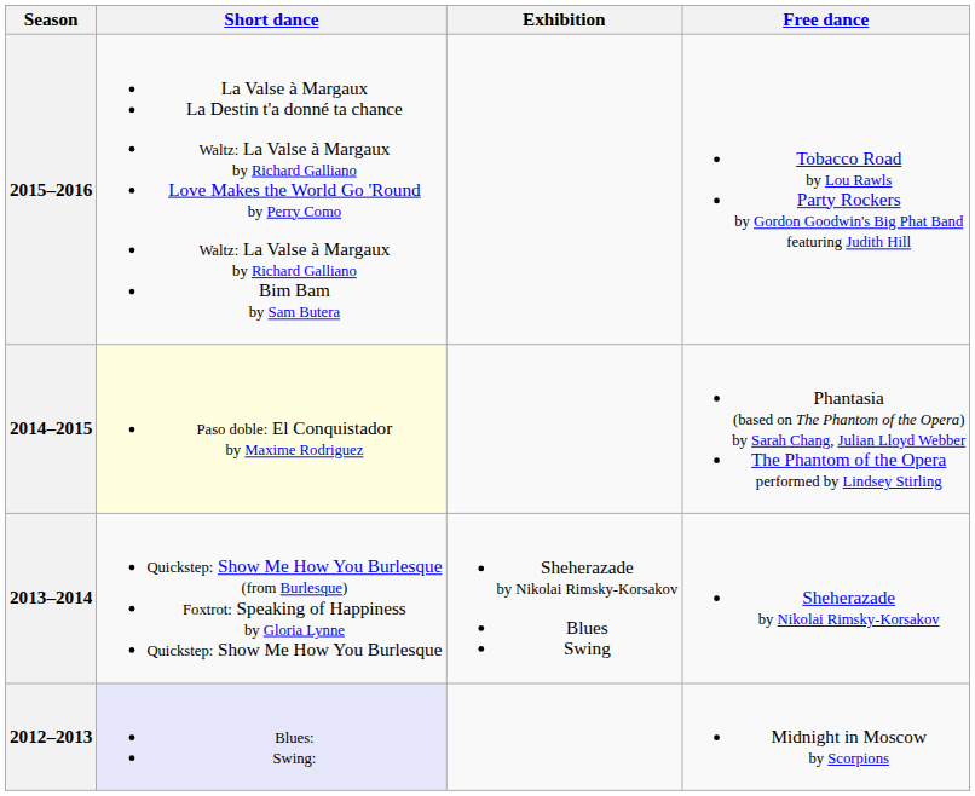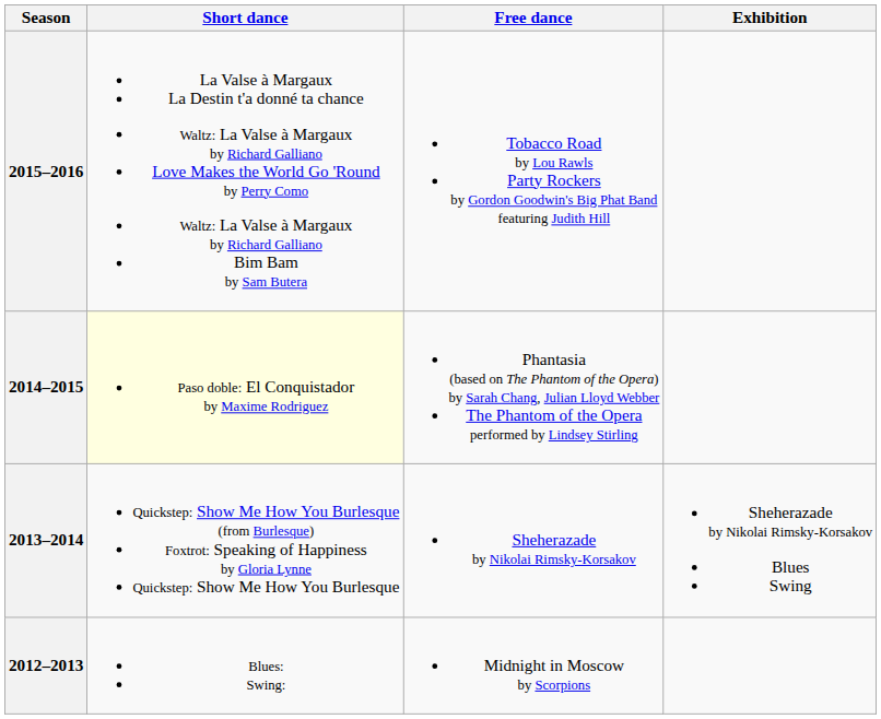 <table class="wikitable" style="text-align:center">
 <tr>
 <th>Season</th>
 <th><a href='#'>Short dance</a></th>
+<th><a href='#'>Free dance</a></th>
 <th>Exhibition</th>
-<th><a href='#'>Free dance</a></th>
 </tr>
 <tr>
 <th>2015–2016 <br> </th>
 <td><br><ul><li> La Valse à Margaux <br></li><li> La Destin t'a donné ta chance <br></li></ul><ul><li><small>Waltz:</small> La Valse à Margaux <br><small> by <a href='#'>Richard Galliano</a> </small></li><li><a href='#'>Love Makes the World Go 'Round</a>  <br><small> by <a href='#'>Perry Como</a></small></li></ul><ul><li><small>Waltz:</small> La Valse à Margaux <br><small> by <a href='#'>Richard Galliano</a> </small></li><li>Bim Bam <br><small> by <a href='#'>Sam Butera</a></small></li></ul></td>
+<td><br><ul><li><a href='#'>Tobacco Road</a> <br><small> by <a href='#'>Lou Rawls</a></small></li><li><a href='#'>Party Rockers</a> <br><small> by <a href='#'>Gordon Goodwin's Big Phat Band</a> <br> featuring <a href='#'>Judith Hill</a> </small></li></ul></td>
 <td></td>
-<td><br><ul><li><a href='#'>Tobacco Road</a> <br><small> by <a href='#'>Lou Rawls</a></small></li><li><a href='#'>Party Rockers</a> <br><small> by <a href='#'>Gordon Goodwin's Big Phat Band</a> <br> featuring <a href='#'>Judith Hill</a> </small></li></ul></td>
 </tr>
 <tr>
 <th>2014–2015 <br> </th>
 <td style="background: lightyellow;"><br><ul><li><small>Paso doble:</small> El Conquistador <br><small> by <a href='#'>Maxime Rodriguez</a> </small></li></ul></td>
+<td><br><ul><li>Phantasia <br><small> (based on <em>The Phantom of the Opera</em>) <br> by <a href='#'>Sarah Chang</a>, <a href='#'>Julian Lloyd Webber</a> </small></li><li><a href='#'>The Phantom of the Opera</a> <br><small> performed by <a href='#'>Lindsey Stirling</a> </small></li></ul></td>
 <td></td>
-<td><br><ul><li>Phantasia <br><small> (based on <em>The Phantom of the Opera</em>) <br> by <a href='#'>Sarah Chang</a>, <a href='#'>Julian Lloyd Webber</a> </small></li><li><a href='#'>The Phantom of the Opera</a> <br><small> performed by <a href='#'>Lindsey Stirling</a> </small></li></ul></td>
 </tr>
 <tr>
 <th>2013–2014 <br> </th>
 <td><br><ul><li><small>Quickstep:</small> <a href='#'>Show Me How You Burlesque</a> <br><small> (from <a href='#'>Burlesque</a>) </small></li><li><small>Foxtrot:</small> Speaking of Happiness <br><small> by <a href='#'>Gloria Lynne</a> </small></li><li><small>Quickstep:</small> Show Me How You Burlesque</li></ul></td>
+<td><br><ul><li><a href='#'>Sheherazade</a> <br><small> by <a href='#'>Nikolai Rimsky-Korsakov</a> </small></li></ul></td>
 <td><br><ul><li>Sheherazade <br><small> by Nikolai Rimsky-Korsakov </small></li></ul><ul><li>Blues</li><li>Swing</li></ul></td>
-<td><br><ul><li><a href='#'>Sheherazade</a> <br><small> by <a href='#'>Nikolai Rimsky-Korsakov</a> </small></li></ul></td>
 </tr>
 <tr>
 <th>2012–2013 <br> </th>
-<td style="background: lavender;"><br><ul><li><small>Blues:</small></li><li><small>Swing:</small></li></ul></td>
+<td><br><ul><li><small>Blues:</small></li><li><small>Swing:</small></li></ul></td>
+<td><br><ul><li>Midnight in Moscow <br><small> by <a href='#'>Scorpions</a> </small></li></ul></td>
 <td></td>
-<td><br><ul><li>Midnight in Moscow <br><small> by <a href='#'>Scorpions</a> </small></li></ul></td>
 </tr>
 </table>
